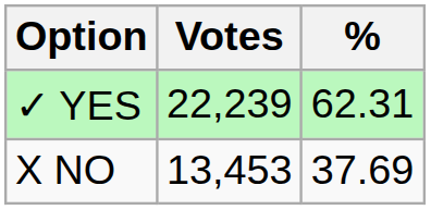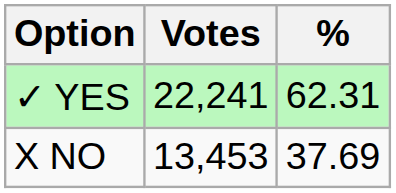 <table class="wikitable">
 <tr>
 <th>Option</th>
 <th>Votes</th>
 <th>%</th>
 </tr>
 <tr>
 <td style=background:#bbf8be>✓ YES</td>
-<td style=background:#bbf8be>22,239</td>
+<td style=background:#bbf8be>22,241</td>
 <td style=background:#bbf8be>62.31</td>
 </tr>
 <tr>
 <td>X NO</td>
 <td>13,453</td>
 <td>37.69</td>
 </tr>
 </table>
